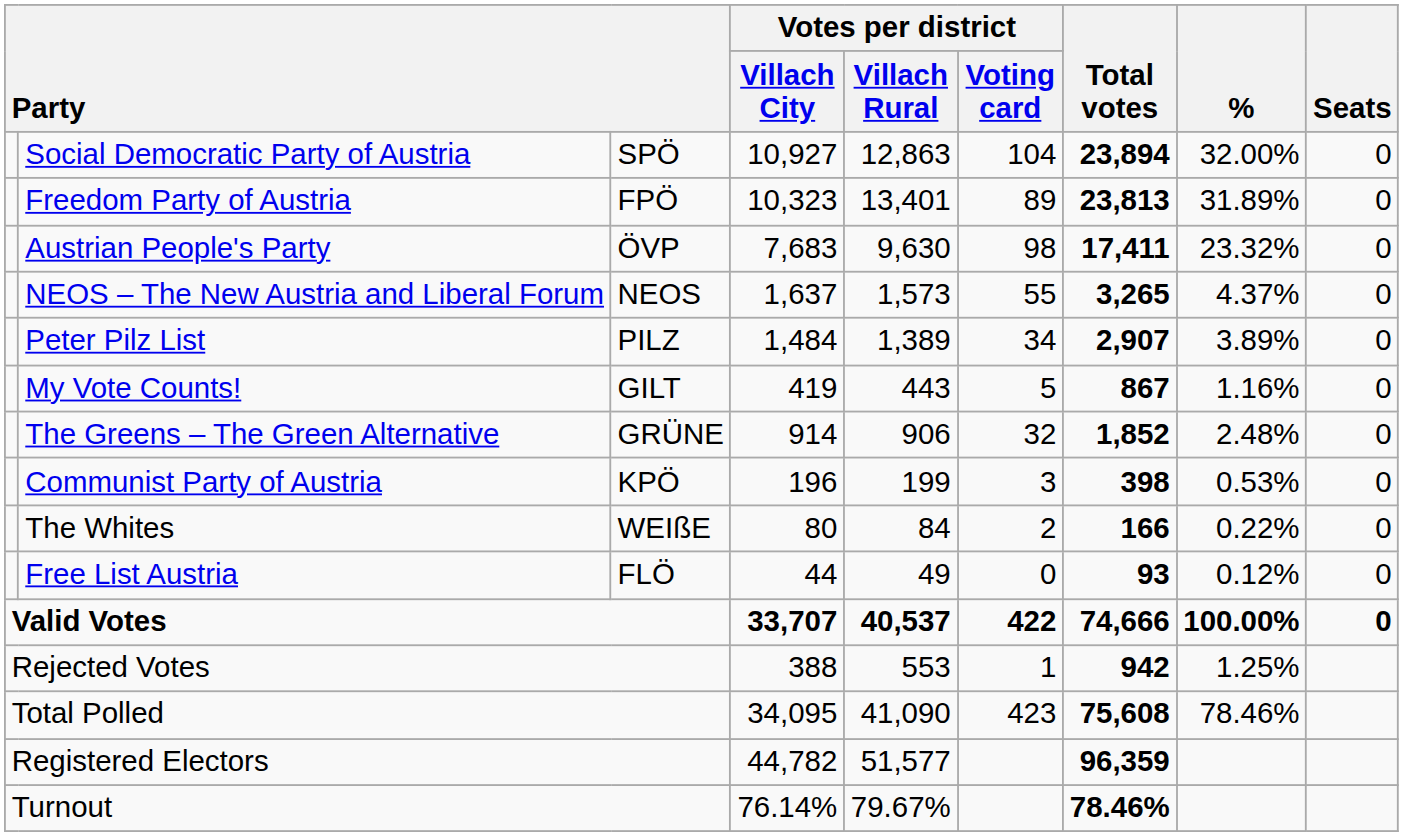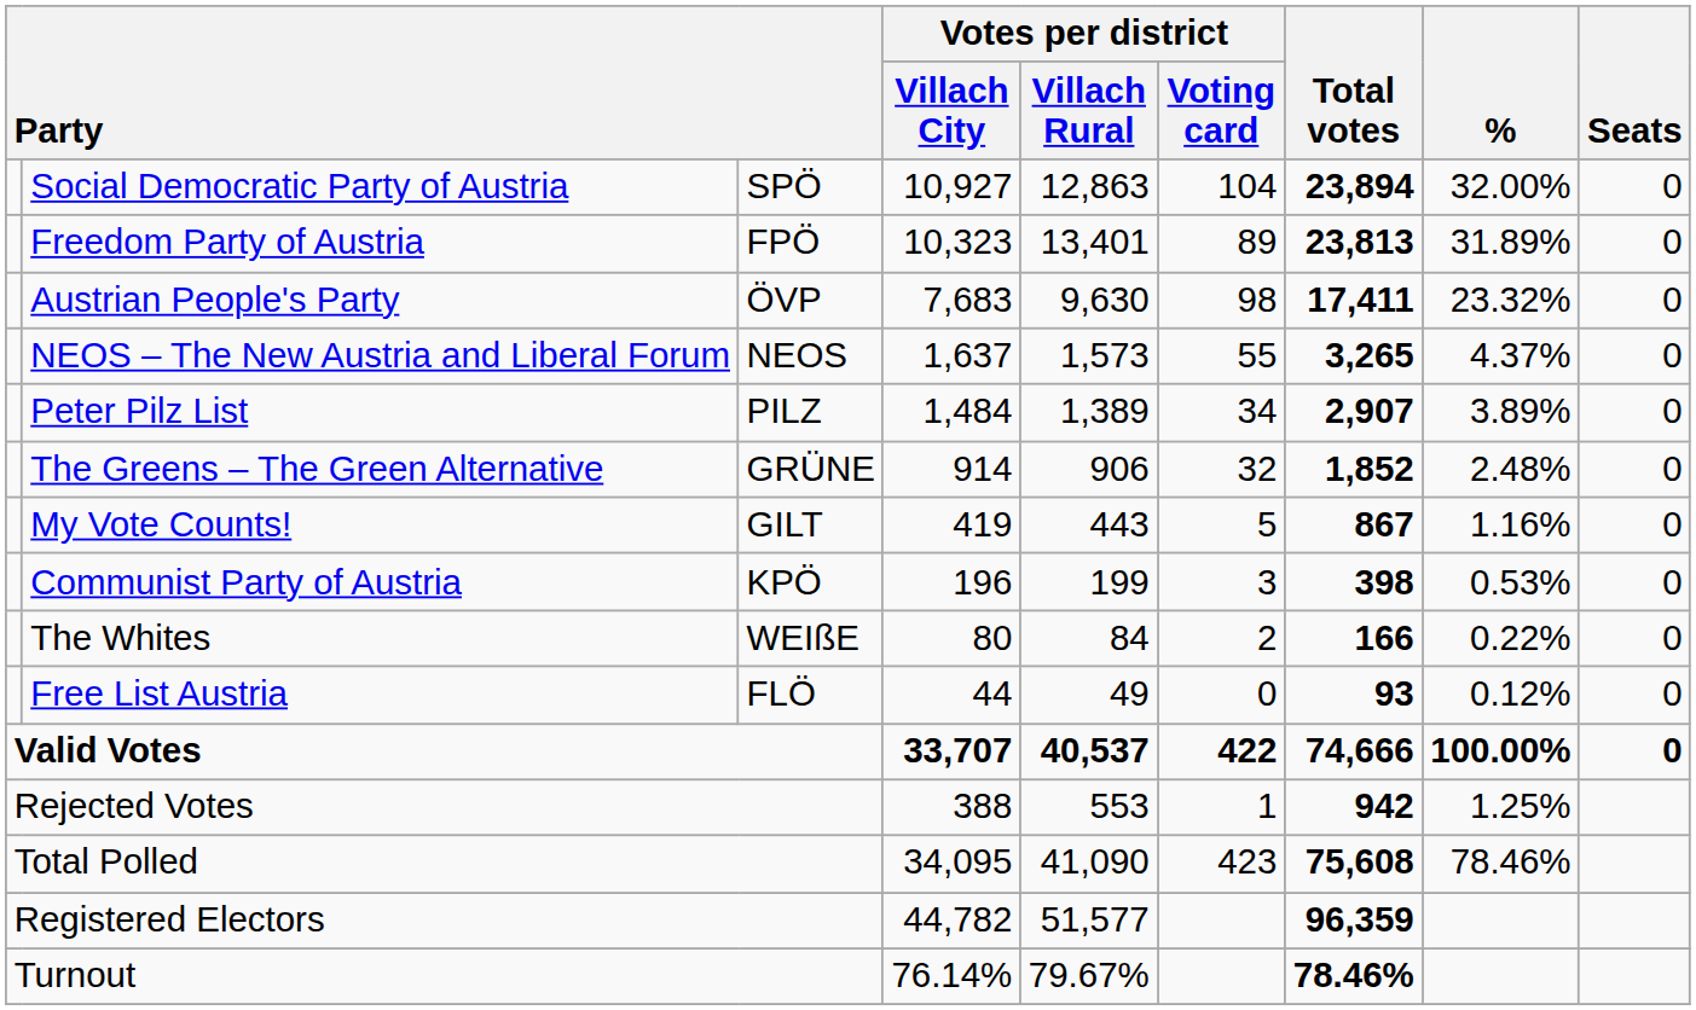 <table class="wikitable" border="1" style="text-align:right;">
 <tr>
 <th style="text-align:left;" valign=bottom rowspan=2 colspan=3>Party</th>
 <th colspan=3>Votes per district</th>
 <th align=center valign=bottom rowspan=2 width="50">Total<br>votes</th>
 <th align=center valign=bottom rowspan=2 width="50">%</th>
 <th align=center valign=bottom rowspan=2>Seats</th>
 </tr>
 <tr>
 <th align=center valign=bottom width="50"><a href='#'>Villach<br>City</a></th>
 <th align=center valign=bottom width="50"><a href='#'>Villach<br>Rural</a></th>
 <th align=center valign=bottom width="50"><a href='#'>Voting<br>card</a></th>
 </tr>
 <tr>
 <td></td>
 <td align=left><a href='#'>Social Democratic Party of Austria</a></td>
 <td align=left>SPÖ</td>
 <td>10,927</td>
 <td>12,863</td>
 <td>104</td>
 <td><strong>23,894</strong></td>
 <td>32.00%</td>
 <td>0</td>
 </tr>
 <tr>
 <td></td>
 <td align=left><a href='#'>Freedom Party of Austria</a></td>
 <td align=left>FPÖ</td>
 <td>10,323</td>
 <td>13,401</td>
 <td>89</td>
 <td><strong>23,813</strong></td>
 <td>31.89%</td>
 <td>0</td>
 </tr>
 <tr>
 <td></td>
 <td align=left><a href='#'>Austrian People's Party</a></td>
 <td align=left>ÖVP</td>
 <td>7,683</td>
 <td>9,630</td>
 <td>98</td>
 <td><strong>17,411</strong></td>
 <td>23.32%</td>
 <td>0</td>
 </tr>
 <tr>
 <td></td>
 <td align=left style="white-space: nowrap;"><a href='#'>NEOS – The New Austria and Liberal Forum</a></td>
 <td align=left>NEOS</td>
 <td>1,637</td>
 <td>1,573</td>
 <td>55</td>
 <td><strong>3,265</strong></td>
 <td>4.37%</td>
 <td>0</td>
 </tr>
 <tr>
 <td></td>
 <td align=left><a href='#'>Peter Pilz List</a></td>
 <td align=left>PILZ</td>
 <td>1,484</td>
 <td>1,389</td>
 <td>34</td>
 <td><strong>2,907</strong></td>
 <td>3.89%</td>
 <td>0</td>
 </tr>
 <tr>
 <td></td>
+<td align=left><a href='#'>The Greens – The Green Alternative</a></td>
+<td align=left>GRÜNE</td>
+<td>914</td>
+<td>906</td>
+<td>32</td>
+<td><strong>1,852</strong></td>
+<td>2.48%</td>
+<td>0</td>
+</tr>
+<tr>
+<td></td>
 <td align=left><a href='#'>My Vote Counts!</a></td>
 <td align=left>GILT</td>
 <td>419</td>
 <td>443</td>
 <td>5</td>
 <td><strong>867</strong></td>
 <td>1.16%</td>
-<td>0</td>
-</tr>
-<tr>
-<td></td>
-<td align=left><a href='#'>The Greens – The Green Alternative</a></td>
-<td align=left>GRÜNE</td>
-<td>914</td>
-<td>906</td>
-<td>32</td>
-<td><strong>1,852</strong></td>
-<td>2.48%</td>
 <td>0</td>
 </tr>
 <tr>
 <td></td>
 <td align=left><a href='#'>Communist Party of Austria</a></td>
 <td align=left>KPÖ</td>
 <td>196</td>
 <td>199</td>
 <td>3</td>
 <td><strong>398</strong></td>
 <td>0.53%</td>
 <td>0</td>
 </tr>
 <tr>
 <td></td>
 <td align=left>The Whites</td>
 <td align=left>WEIßE</td>
 <td>80</td>
 <td>84</td>
 <td>2</td>
 <td><strong>166</strong></td>
 <td>0.22%</td>
 <td>0</td>
 </tr>
 <tr>
 <td></td>
 <td align=left><a href='#'>Free List Austria</a></td>
 <td align=left>FLÖ</td>
 <td>44</td>
 <td>49</td>
 <td>0</td>
 <td><strong>93</strong></td>
 <td>0.12%</td>
 <td>0</td>
 </tr>
 <tr style="font-weight:bold">
 <td align=left colspan=3>Valid Votes</td>
 <td>33,707</td>
 <td>40,537</td>
 <td>422</td>
 <td>74,666</td>
 <td>100.00%</td>
 <td>0</td>
 </tr>
 <tr>
 <td align=left colspan=3>Rejected Votes</td>
 <td>388</td>
 <td>553</td>
 <td>1</td>
 <td><strong>942</strong></td>
 <td>1.25%</td>
 <td></td>
 </tr>
 <tr>
 <td align=left colspan=3>Total Polled</td>
 <td>34,095</td>
 <td>41,090</td>
 <td>423</td>
 <td><strong>75,608</strong></td>
 <td>78.46%</td>
 <td></td>
 </tr>
 <tr>
 <td align=left colspan=3>Registered Electors</td>
 <td>44,782</td>
 <td>51,577</td>
 <td></td>
 <td><strong>96,359</strong></td>
 <td></td>
 <td></td>
 </tr>
 <tr>
 <td align=left colspan=3>Turnout</td>
 <td>76.14%</td>
 <td>79.67%</td>
 <td></td>
 <td><strong>78.46%</strong></td>
 <td></td>
 <td></td>
 </tr>
 </table>
